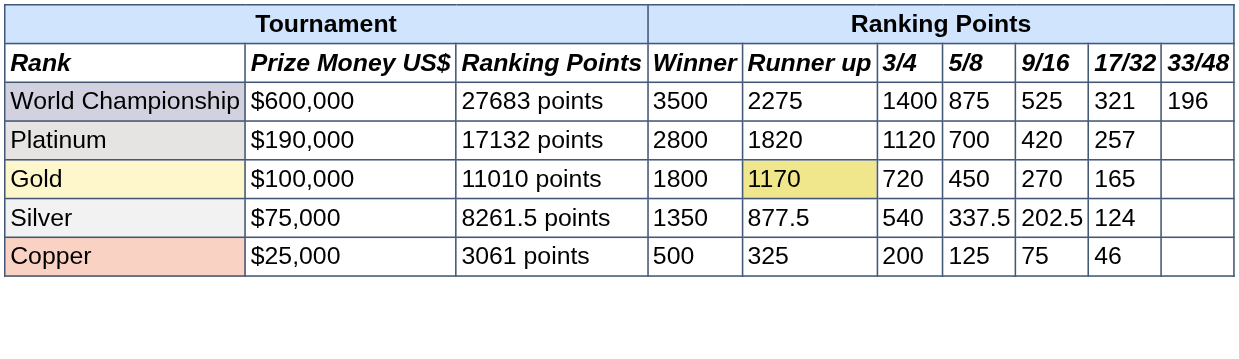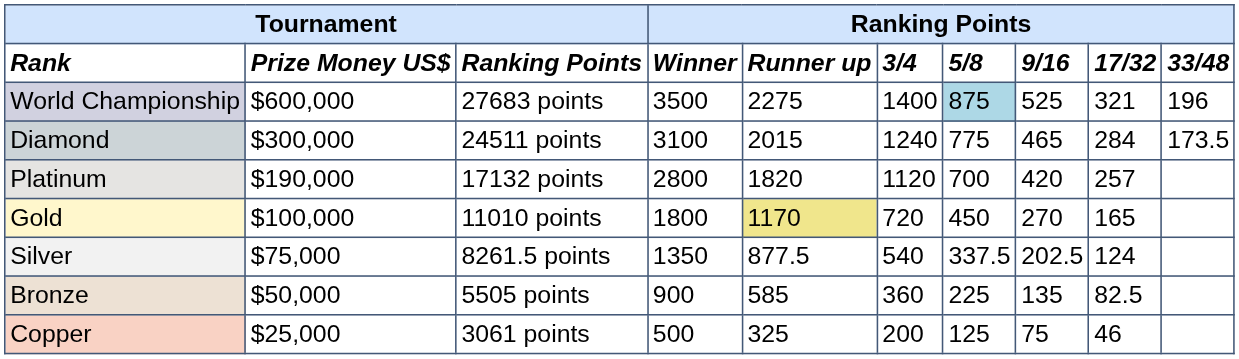 <table cellpadding="3" cellspacing="4" border="1" style="border:#435877 solid 1px; border-collapse: collapse;">
 <tr bgcolor="#d1e4fd">
 <th colspan=3>Tournament</th>
 <th colspan=7>Ranking Points</th>
 </tr>
 <tr>
 <td><strong><em>Rank</em></strong></td>
 <td><strong><em>Prize Money US$</em></strong></td>
 <td><strong><em>Ranking Points</em></strong></td>
 <td><strong><em>Winner</em></strong></td>
 <td><strong><em>Runner up</em></strong></td>
 <td><strong><em>3/4</em></strong></td>
 <td><strong><em>5/8</em></strong></td>
 <td><strong><em>9/16</em></strong></td>
 <td><strong><em>17/32</em></strong></td>
 <td><strong><em>33/48</em></strong></td>
 </tr>
 <tr>
 <td style="background:#d1d1e0;">World Championship</td>
 <td>$600,000</td>
 <td>27683 points</td>
 <td>3500</td>
 <td>2275</td>
 <td>1400</td>
-<td>875</td>
+<td style="background: lightblue;">875</td>
 <td>525</td>
 <td>321</td>
 <td>196</td>
+</tr>
+<tr>
+<td style="background:#ccd4d7;">Diamond</td>
+<td>$300,000</td>
+<td>24511 points</td>
+<td>3100</td>
+<td>2015</td>
+<td>1240</td>
+<td>775</td>
+<td>465</td>
+<td>284</td>
+<td>173.5</td>
 </tr>
 <tr>
 <td style="background:#E5E4E2;">Platinum</td>
 <td>$190,000</td>
 <td>17132 points</td>
 <td>2800</td>
 <td>1820</td>
 <td>1120</td>
 <td>700</td>
 <td>420</td>
 <td>257</td>
 <td></td>
 </tr>
 <tr>
 <td style="background:#fff7cc;">Gold</td>
 <td>$100,000</td>
 <td>11010 points</td>
 <td>1800</td>
 <td style="background: khaki;">1170</td>
 <td>720</td>
 <td>450</td>
 <td>270</td>
 <td>165</td>
 <td></td>
 </tr>
 <tr>
 <td style="background:#f2f2f2;">Silver</td>
 <td>$75,000</td>
 <td>8261.5 points</td>
 <td>1350</td>
 <td>877.5</td>
 <td>540</td>
 <td>337.5</td>
 <td>202.5</td>
 <td>124</td>
 <td></td>
 </tr>
 <tr>
+<td style="background:#ede1d4;">Bronze</td>
+<td>$50,000</td>
+<td>5505 points</td>
+<td>900</td>
+<td>585</td>
+<td>360</td>
+<td>225</td>
+<td>135</td>
+<td>82.5</td>
+<td></td>
+</tr>
+<tr>
 <td style="background:#f9d2c4;">Copper</td>
 <td>$25,000</td>
 <td>3061 points</td>
 <td>500</td>
 <td>325</td>
 <td>200</td>
 <td>125</td>
 <td>75</td>
 <td>46</td>
 <td></td>
 </tr>
 </table>
